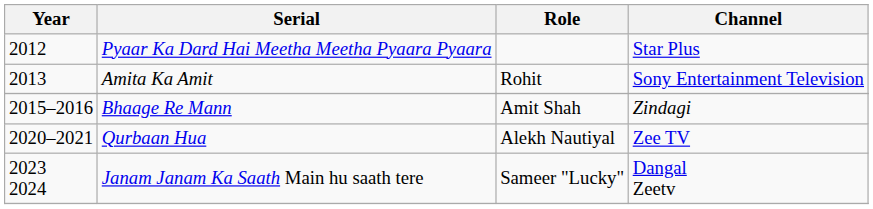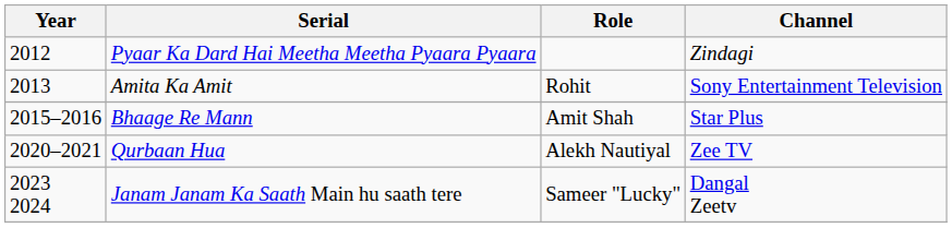 <table class="wikitable sortable">
 <tr>
 <th>Year</th>
 <th>Serial</th>
 <th>Role</th>
 <th>Channel</th>
 </tr>
 <tr>
 <td>2012</td>
 <td><em><a href='#'>Pyaar Ka Dard Hai Meetha Meetha Pyaara Pyaara</a></em></td>
 <td></td>
-<td><a href='#'>Star Plus</a></td>
+<td><em>Zindagi</em></td>
 </tr>
 <tr>
 <td>2013</td>
 <td><em>Amita Ka Amit</em></td>
 <td>Rohit</td>
 <td><a href='#'>Sony Entertainment Television</a></td>
 </tr>
 <tr>
 </tr>
 <tr>
 <td>2015–2016</td>
 <td><em><a href='#'>Bhaage Re Mann</a></em></td>
 <td>Amit Shah</td>
-<td><em>Zindagi</em></td>
+<td><a href='#'>Star Plus</a></td>
 </tr>
 <tr>
 <td>2020–2021</td>
 <td><em><a href='#'>Qurbaan Hua</a></em></td>
 <td>Alekh Nautiyal</td>
 <td><a href='#'>Zee TV</a></td>
 </tr>
 <tr>
 <td>2023<br>2024</td>
 <td><em><a href='#'>Janam Janam Ka Saath</a></em> Main hu saath tere</td>
 <td>Sameer "Lucky"</td>
 <td><a href='#'> Dangal</a><br>Zeetv</td>
 </tr>
 <tr>
 </tr>
 </table>
